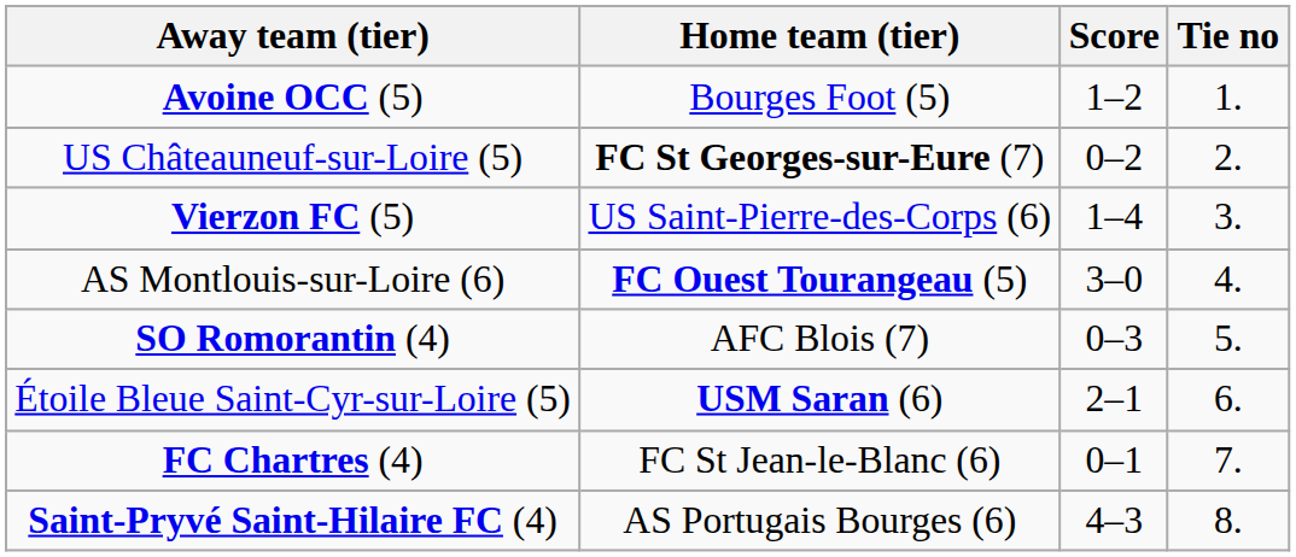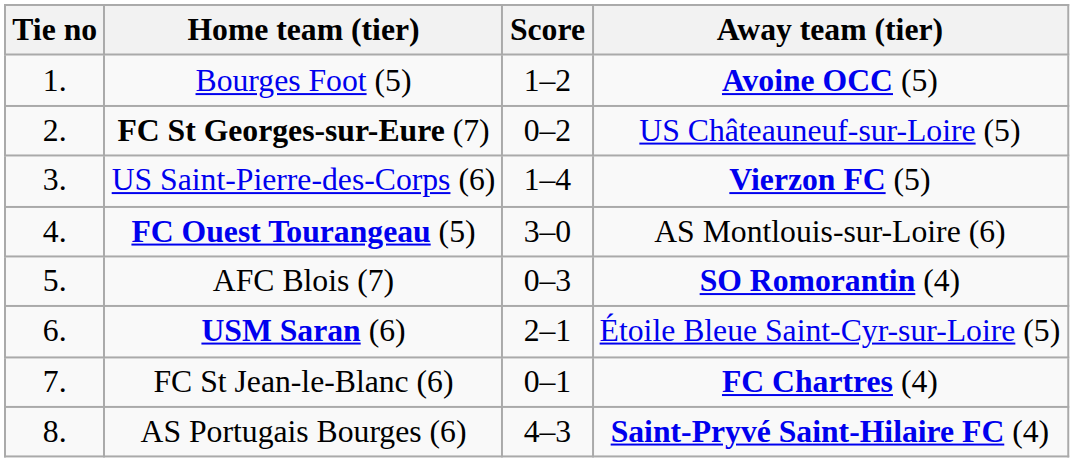 <table class="wikitable" style="text-align: center">
 <tr>
-<th>Away team (tier)</th>
+<th>Tie no</th>
 <th>Home team (tier)</th>
 <th>Score</th>
-<th>Tie no</th>
+<th>Away team (tier)</th>
 </tr>
 <tr>
-<td><strong><a href='#'>Avoine OCC</a></strong> (5)</td>
+<td>1.</td>
 <td><a href='#'>Bourges Foot</a> (5)</td>
 <td>1–2</td>
-<td>1.</td>
+<td><strong><a href='#'>Avoine OCC</a></strong> (5)</td>
 </tr>
 <tr>
-<td><a href='#'>US Châteauneuf-sur-Loire</a> (5)</td>
+<td>2.</td>
 <td><strong>FC St Georges-sur-Eure</strong> (7)</td>
 <td>0–2</td>
-<td>2.</td>
+<td><a href='#'>US Châteauneuf-sur-Loire</a> (5)</td>
 </tr>
 <tr>
-<td><strong><a href='#'>Vierzon FC</a></strong> (5)</td>
+<td>3.</td>
 <td><a href='#'>US Saint-Pierre-des-Corps</a> (6)</td>
 <td>1–4</td>
-<td>3.</td>
+<td><strong><a href='#'>Vierzon FC</a></strong> (5)</td>
 </tr>
 <tr>
-<td>AS Montlouis-sur-Loire (6)</td>
+<td>4.</td>
 <td><strong><a href='#'>FC Ouest Tourangeau</a></strong> (5)</td>
 <td>3–0</td>
-<td>4.</td>
+<td>AS Montlouis-sur-Loire (6)</td>
 </tr>
 <tr>
-<td><strong><a href='#'>SO Romorantin</a></strong> (4)</td>
+<td>5.</td>
 <td>AFC Blois (7)</td>
 <td>0–3</td>
-<td>5.</td>
+<td><strong><a href='#'>SO Romorantin</a></strong> (4)</td>
 </tr>
 <tr>
-<td><a href='#'>Étoile Bleue Saint-Cyr-sur-Loire</a> (5)</td>
+<td>6.</td>
 <td><strong><a href='#'>USM Saran</a></strong> (6)</td>
 <td>2–1</td>
-<td>6.</td>
+<td><a href='#'>Étoile Bleue Saint-Cyr-sur-Loire</a> (5)</td>
 </tr>
 <tr>
-<td><strong><a href='#'>FC Chartres</a></strong> (4)</td>
+<td>7.</td>
 <td>FC St Jean-le-Blanc (6)</td>
 <td>0–1 </td>
-<td>7.</td>
+<td><strong><a href='#'>FC Chartres</a></strong> (4)</td>
 </tr>
 <tr>
-<td><strong><a href='#'>Saint-Pryvé Saint-Hilaire FC</a></strong> (4)</td>
+<td>8.</td>
 <td>AS Portugais Bourges (6)</td>
 <td>4–3</td>
-<td>8.</td>
+<td><strong><a href='#'>Saint-Pryvé Saint-Hilaire FC</a></strong> (4)</td>
 </tr>
 </table>
